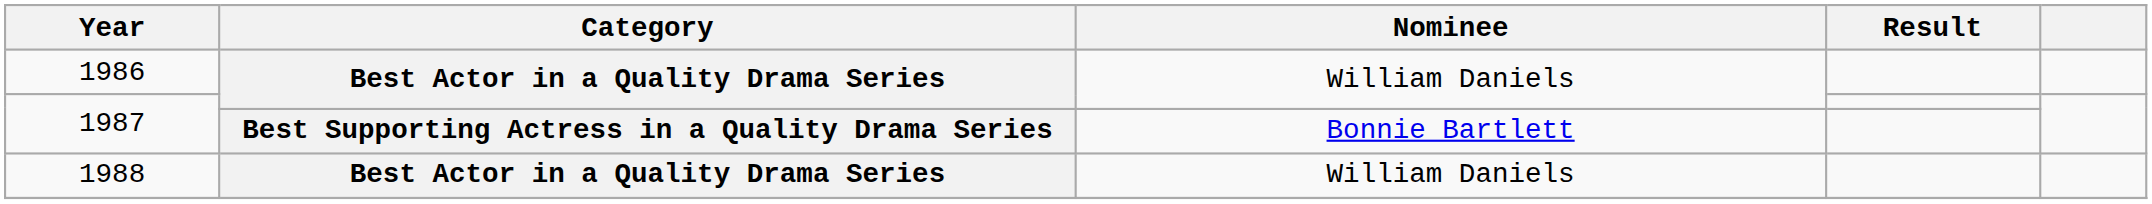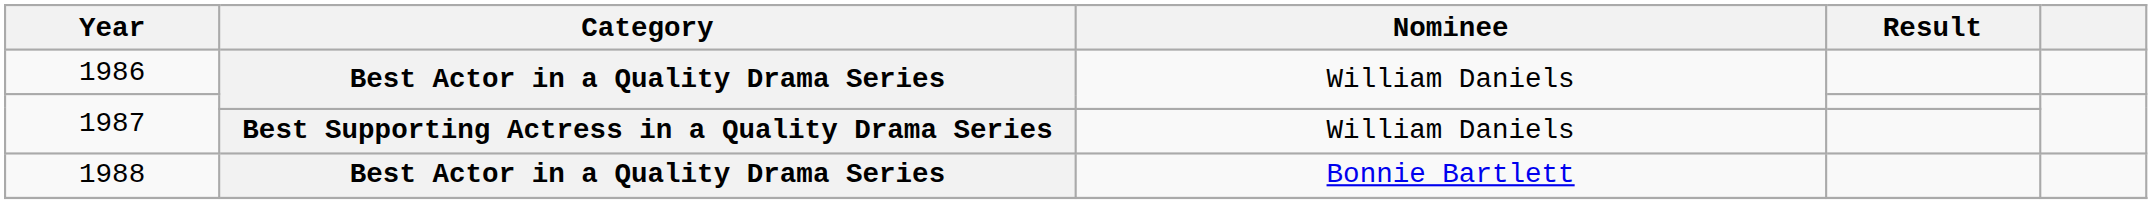 <table class="wikitable plainrowheaders" style="text-align:center" width=80%>
 <tr>
 <th scope="col" width="10%">Year</th>
 <th scope="col" width="40%">Category</th>
 <th scope="col" width="35%">Nominee</th>
 <th scope="col" width="10%">Result</th>
 <th scope="col" width="5%"></th>
 </tr>
 <tr>
 <td>1986</td>
 <th scope="row" style="text-align:center" rowspan="2">Best Actor in a Quality Drama Series</th>
 <td rowspan="2">William Daniels</td>
 <td></td>
 <td></td>
 </tr>
 <tr>
 <td rowspan="2">1987</td>
 <td></td>
 <td rowspan="2"></td>
 </tr>
 <tr>
 <th scope="row" style="text-align:center">Best Supporting Actress in a Quality Drama Series</th>
-<td><a href='#'>Bonnie Bartlett</a></td>
+<td>William Daniels</td>
 <td></td>
 </tr>
 <tr>
 <td>1988</td>
 <th scope="row" style="text-align:center">Best Actor in a Quality Drama Series</th>
-<td>William Daniels</td>
+<td><a href='#'>Bonnie Bartlett</a></td>
 <td></td>
 <td></td>
 </tr>
 <tr>
 </tr>
 </table>
